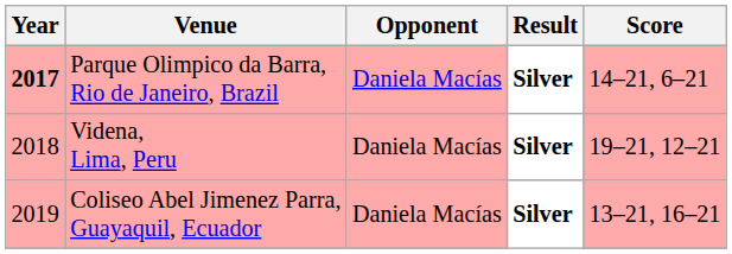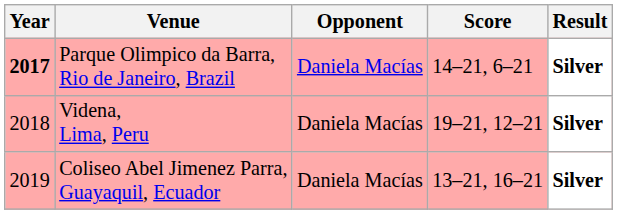 <table class="sortable wikitable" style="font-size: 90%;">
 <tr>
 <th>Year</th>
 <th>Venue</th>
 <th>Opponent</th>
+<th>Score</th>
 <th>Result</th>
-<th>Score</th>
 </tr>
 <tr style="background:#FFAAAA">
 <td align="center"><strong>2017</strong></td>
 <td align="left">Parque Olimpico da Barra,<br><a href='#'>Rio de Janeiro</a>, <a href='#'>Brazil</a></td>
 <td align="left"> <a href='#'>Daniela Macías</a></td>
+<td align="left">14–21, 6–21</td>
 <td style="text-align:left; background:white"> <strong>Silver</strong></td>
-<td align="left">14–21, 6–21</td>
 </tr>
 <tr style="background:#FFAAAA">
 <td align="center">2018</td>
 <td align="left">Videna,<br><a href='#'>Lima</a>, <a href='#'>Peru</a></td>
 <td align="left"> Daniela Macías</td>
+<td align="left">19–21, 12–21</td>
 <td style="text-align:left; background:white"> <strong>Silver</strong></td>
-<td align="left">19–21, 12–21</td>
 </tr>
 <tr style="background:#FFAAAA">
 <td align="center">2019</td>
 <td align="left">Coliseo Abel Jimenez Parra,<br><a href='#'>Guayaquil</a>, <a href='#'>Ecuador</a></td>
 <td align="left"> Daniela Macías</td>
+<td align="left">13–21, 16–21</td>
 <td style="text-align:left; background:white"> <strong>Silver</strong></td>
-<td align="left">13–21, 16–21</td>
 </tr>
 </table>
